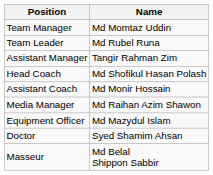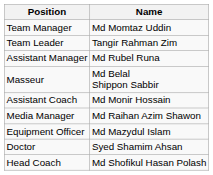 <table class="wikitable">
 <tr>
 <th>Position</th>
 <th>Name</th>
 </tr>
 <tr>
 <td>Team Manager</td>
 <td> Md Momtaz Uddin</td>
 </tr>
 <tr>
 <td>Team Leader</td>
+<td> Tangir Rahman Zim</td>
+</tr>
+<tr>
+<td>Assistant Manager</td>
 <td> Md Rubel Runa</td>
 </tr>
 <tr>
-<td>Assistant Manager</td>
-<td> Tangir Rahman Zim</td>
-</tr>
-<tr>
-<td>Head Coach</td>
-<td> Md Shofikul Hasan Polash</td>
+<td>Masseur</td>
+<td> Md Belal<br> Shippon Sabbir</td>
 </tr>
 <tr>
 <td>Assistant Coach</td>
 <td> Md Monir Hossain</td>
 </tr>
 <tr>
 <td>Media Manager</td>
 <td> Md Raihan Azim Shawon</td>
 </tr>
 <tr>
 <td>Equipment Officer</td>
 <td> Md Mazydul Islam</td>
 </tr>
 <tr>
 <td>Doctor</td>
 <td> Syed Shamim Ahsan</td>
 </tr>
 <tr>
-<td>Masseur</td>
-<td> Md Belal<br> Shippon Sabbir</td>
+<td>Head Coach</td>
+<td> Md Shofikul Hasan Polash</td>
 </tr>
 </table>
